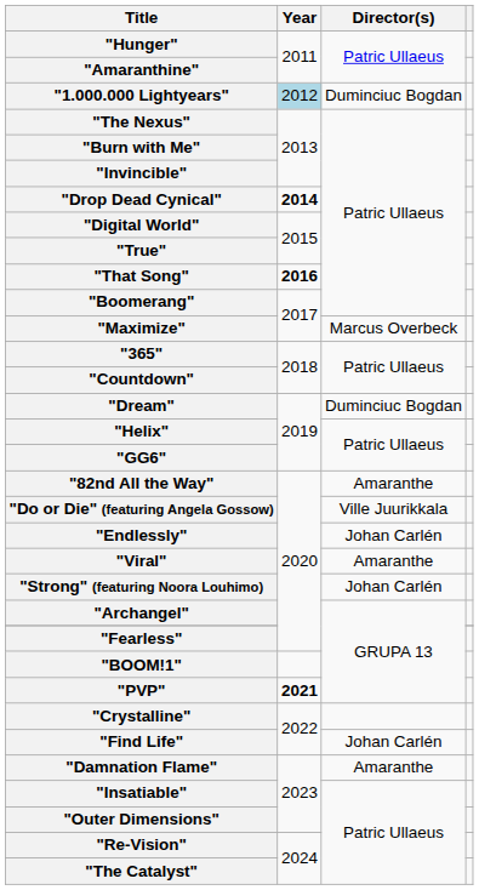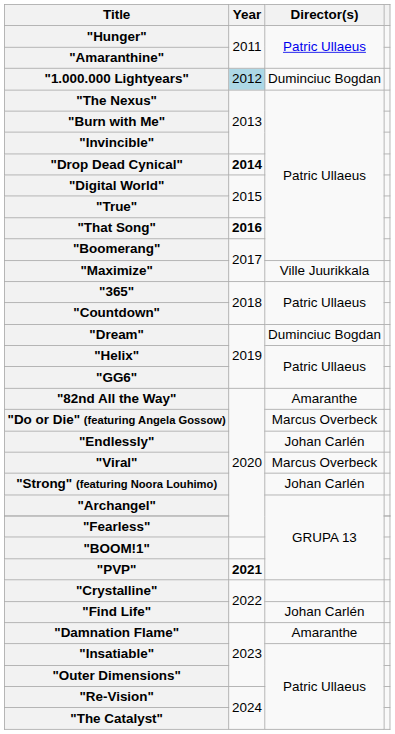 <table class="wikitable plainrowheaders" style="text-align:center;">
 <tr>
 <th scope="col">Title</th>
 <th scope="col">Year</th>
 <th scope="col">Director(s)</th>
 <th scope="col"></th>
 </tr>
 <tr>
 <th scope="row">"Hunger"</th>
 <td rowspan="2">2011</td>
 <td rowspan="2"><a href='#'>Patric Ullaeus</a></td>
 <td></td>
 </tr>
 <tr>
 <th scope="row">"Amaranthine"</th>
 <td></td>
 </tr>
 <tr>
 <th scope="row">"1.000.000 Lightyears"</th>
 <td style="background: lightblue;">2012</td>
 <td>Duminciuc Bogdan</td>
 <td></td>
 </tr>
 <tr>
 <th scope="row">"The Nexus"</th>
 <td rowspan="3">2013</td>
 <td rowspan="8">Patric Ullaeus</td>
 <td></td>
 </tr>
 <tr>
 <th scope="row">"Burn with Me"</th>
 <td></td>
 </tr>
 <tr>
 <th scope="row">"Invincible"</th>
 <td></td>
 </tr>
 <tr>
 <th scope="row">"Drop Dead Cynical"</th>
 <td><strong>2014</strong></td>
 <td></td>
 </tr>
 <tr>
 <th scope="row">"Digital World"</th>
 <td rowspan="2">2015</td>
 <td></td>
 </tr>
 <tr>
 <th scope="row">"True"</th>
 <td></td>
 </tr>
 <tr>
 <th scope="row">"That Song"</th>
 <td><strong>2016</strong></td>
 <td></td>
 </tr>
 <tr>
 <th scope="row">"Boomerang"</th>
 <td rowspan="2">2017</td>
 <td></td>
 </tr>
 <tr>
 <th scope="row">"Maximize"</th>
-<td>Marcus Overbeck</td>
+<td>Ville Juurikkala</td>
 <td></td>
 </tr>
 <tr>
 <th scope="row">"365"</th>
 <td rowspan="2">2018</td>
 <td rowspan="2">Patric Ullaeus</td>
 <td></td>
 </tr>
 <tr>
 <th scope="row">"Countdown"</th>
 <td></td>
 </tr>
 <tr>
 <th scope="row">"Dream"</th>
 <td rowspan="3">2019</td>
 <td>Duminciuc Bogdan</td>
 <td></td>
 </tr>
 <tr>
 <th scope="row">"Helix"</th>
 <td rowspan="2">Patric Ullaeus</td>
 <td></td>
 </tr>
 <tr>
 <th scope="row">"GG6"</th>
 <td></td>
 </tr>
 <tr>
 <th scope="row">"82nd All the Way"</th>
 <td rowspan="8">2020</td>
 <td>Amaranthe</td>
 <td></td>
 </tr>
 <tr>
 <th scope="row">"Do or Die" <small>(featuring Angela Gossow)</small></th>
-<td>Ville Juurikkala</td>
+<td>Marcus Overbeck</td>
 <td></td>
 </tr>
 <tr>
 <th scope="row">"Endlessly"</th>
 <td>Johan Carlén</td>
 <td></td>
 </tr>
 <tr>
 <th scope="row">"Viral"</th>
-<td>Amaranthe</td>
+<td>Marcus Overbeck</td>
 <td></td>
 </tr>
 <tr>
 <th scope="row">"Strong" <small>(featuring Noora Louhimo)</small></th>
 <td>Johan Carlén</td>
 <td></td>
 </tr>
 <tr>
 <th scope="row">"Archangel"</th>
 <td rowspan="5">GRUPA 13</td>
 <td></td>
 </tr>
 <tr>
 </tr>
 <tr>
 <th scope="row">"Fearless"</th>
 <td></td>
 </tr>
 <tr>
 <th scope="row">"BOOM!1"</th>
 <td></td>
 </tr>
 <tr>
 <th scope="row">"PVP"</th>
 <td><strong>2021</strong></td>
 <td></td>
 </tr>
 <tr>
 <th scope="row">"Crystalline"</th>
 <td rowspan="2">2022</td>
 <td></td>
 </tr>
 <tr>
 <th scope="row">"Find Life"</th>
 <td>Johan Carlén</td>
 <td></td>
 </tr>
 <tr>
 <th scope="row">"Damnation Flame"</th>
 <td rowspan="3">2023</td>
 <td>Amaranthe</td>
 <td></td>
 </tr>
 <tr>
 <th scope="row">"Insatiable"</th>
 <td rowspan="4">Patric Ullaeus</td>
 <td></td>
 </tr>
 <tr>
 <th scope="row">"Outer Dimensions"</th>
 <td></td>
 </tr>
 <tr>
 <th scope="row">"Re-Vision"</th>
 <td rowspan="2">2024</td>
 <td></td>
 </tr>
 <tr>
 <th scope="row">"The Catalyst"</th>
 <td></td>
 </tr>
 </table>
